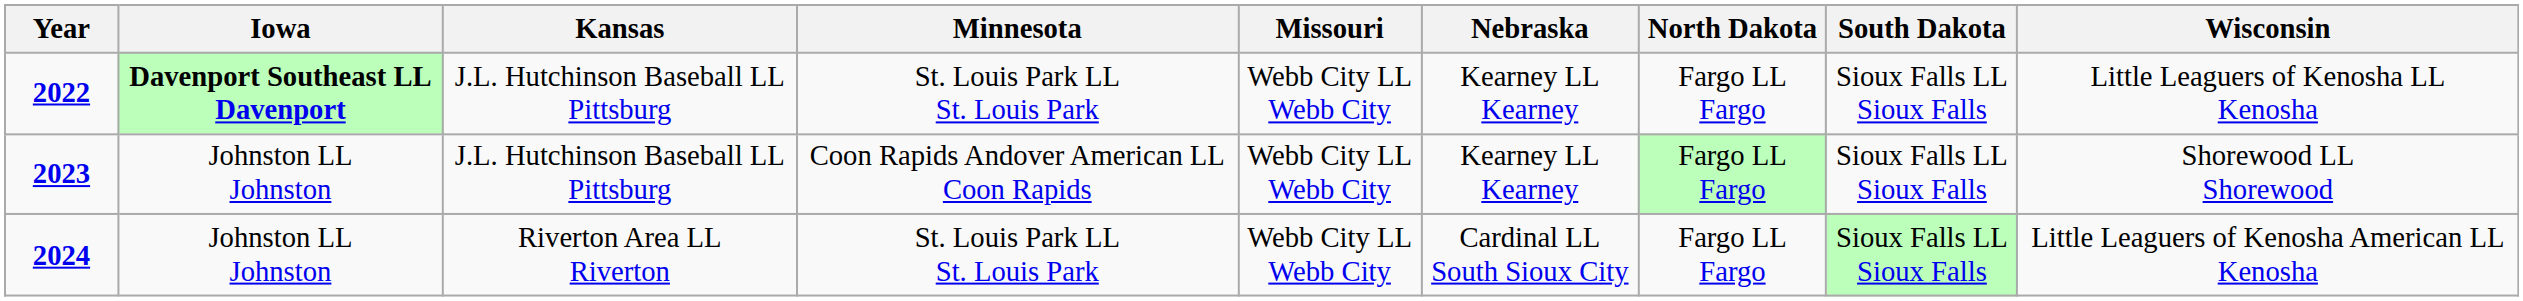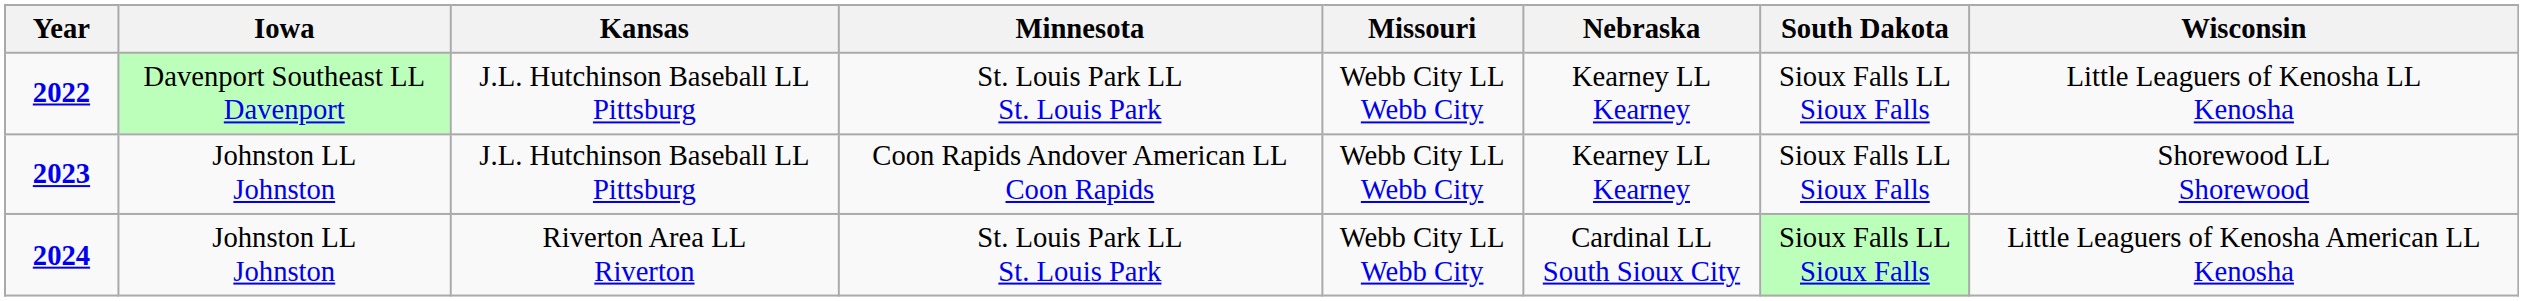 <table class="wikitable" width="100%" style="font-size:90%; text-align:center;">
 <tr>
 <th width="50">Year</th>
 <th> Iowa</th>
 <th> Kansas</th>
 <th> Minnesota</th>
 <th> Missouri</th>
 <th> Nebraska</th>
-<th> North Dakota</th>
 <th> South Dakota</th>
 <th> Wisconsin</th>
 </tr>
 <tr>
 <td><strong><a href='#'>2022</a></strong></td>
-<td style="background:#bfb;"><strong>Davenport Southeast LL<br><a href='#'>Davenport</a></strong></td>
+<td style="background:#bfb;">Davenport Southeast LL<br><a href='#'>Davenport</a></td>
 <td>J.L. Hutchinson Baseball LL<br><a href='#'>Pittsburg</a></td>
 <td>St. Louis Park LL<br><a href='#'>St. Louis Park</a></td>
 <td>Webb City LL<br><a href='#'>Webb City</a></td>
 <td>Kearney LL<br><a href='#'>Kearney</a></td>
-<td>Fargo LL<br><a href='#'>Fargo</a></td>
 <td>Sioux Falls LL<br><a href='#'>Sioux Falls</a></td>
 <td>Little Leaguers of Kenosha LL<br><a href='#'>Kenosha</a></td>
 </tr>
 <tr>
 <td><strong><a href='#'>2023</a></strong></td>
 <td>Johnston LL<br><a href='#'>Johnston</a></td>
 <td>J.L. Hutchinson Baseball LL<br><a href='#'>Pittsburg</a></td>
 <td>Coon Rapids Andover American LL<br><a href='#'>Coon Rapids</a></td>
 <td>Webb City LL<br><a href='#'>Webb City</a></td>
 <td>Kearney LL<br><a href='#'>Kearney</a></td>
-<td style="background:#bfb;">Fargo LL<br><a href='#'>Fargo</a></td>
 <td>Sioux Falls LL<br><a href='#'>Sioux Falls</a></td>
 <td>Shorewood LL<br><a href='#'>Shorewood</a></td>
 </tr>
 <tr>
 <td><strong><a href='#'>2024</a></strong></td>
 <td>Johnston LL<br><a href='#'>Johnston</a></td>
 <td>Riverton Area LL<br><a href='#'>Riverton</a></td>
 <td>St. Louis Park LL<br><a href='#'>St. Louis Park</a></td>
 <td>Webb City LL<br><a href='#'>Webb City</a></td>
 <td>Cardinal LL<br><a href='#'>South Sioux City</a></td>
-<td>Fargo LL<br><a href='#'>Fargo</a></td>
 <td style="background:#bfb;">Sioux Falls LL<br><a href='#'>Sioux Falls</a></td>
 <td>Little Leaguers of Kenosha American LL<br><a href='#'>Kenosha</a></td>
 </tr>
 </table>
